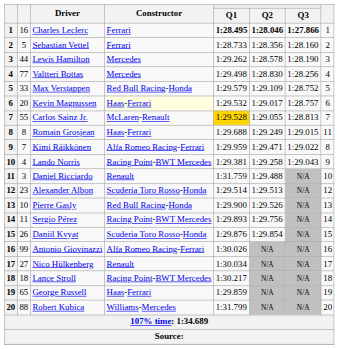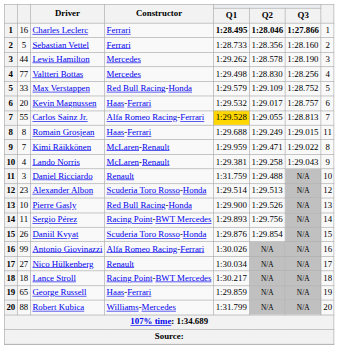 <table class="wikitable sortable" style="font-size: 85%;">
 <tr>
 <th rowspan="2"></th>
 <th rowspan="2"></th>
 <th rowspan="2">Driver</th>
 <th rowspan="2">Constructor</th>
 <th colspan="3" style="background:#eaecf0; text-align:center;"></th>
 <th rowspan="2"></th>
 </tr>
 <tr>
 <th scope="col">Q1</th>
 <th scope="col">Q2</th>
 <th scope="col">Q3</th>
 </tr>
 <tr>
 <th scope="row">1</th>
 <td align="center">16</td>
 <td data-sort-value="LEC"> <a href='#'>Charles Leclerc</a></td>
 <td><a href='#'>Ferrari</a></td>
 <td><strong>1:28.495</strong></td>
 <td><strong>1:28.046</strong></td>
 <td><strong>1:27.866</strong></td>
 <td align="center">1</td>
 </tr>
 <tr>
 <th scope="row">2</th>
 <td align="center">5</td>
 <td data-sort-value="VET"> <a href='#'>Sebastian Vettel</a></td>
 <td><a href='#'>Ferrari</a></td>
 <td>1:28.733</td>
 <td>1:28.356</td>
 <td>1:28.160</td>
 <td align="center">2</td>
 </tr>
 <tr>
 <th scope="row">3</th>
 <td align="center">44</td>
 <td data-sort-value="HAM"> <a href='#'>Lewis Hamilton</a></td>
 <td><a href='#'>Mercedes</a></td>
 <td>1:29.262</td>
 <td>1:28.578</td>
 <td>1:28.190</td>
 <td align="center">3</td>
 </tr>
 <tr>
 <th scope="row">4</th>
 <td align="center">77</td>
 <td data-sort-value="BOT"> <a href='#'>Valtteri Bottas</a></td>
 <td><a href='#'>Mercedes</a></td>
 <td>1:29.498</td>
 <td>1:28.830</td>
 <td>1:28.256</td>
 <td align="center">4</td>
 </tr>
 <tr>
 <th scope="row">5</th>
 <td align="center">33</td>
 <td data-sort-value="VER"> <a href='#'>Max Verstappen</a></td>
 <td><a href='#'>Red Bull Racing</a>-<a href='#'>Honda</a></td>
 <td>1:29.579</td>
 <td>1:29.109</td>
 <td>1:28.752</td>
 <td align="center">5</td>
 </tr>
 <tr>
 <th scope="row">6</th>
 <td align="center">20</td>
 <td data-sort-value="MAG"> <a href='#'>Kevin Magnussen</a></td>
-<td style="background: lightyellow;"><a href='#'>Haas</a>-<a href='#'>Ferrari</a></td>
+<td><a href='#'>Haas</a>-<a href='#'>Ferrari</a></td>
 <td>1:29.532</td>
 <td>1:29.017</td>
 <td>1:28.757</td>
 <td align="center">6</td>
 </tr>
 <tr>
 <th scope="row">7</th>
 <td align="center">55</td>
 <td data-sort-value="SAI"> <a href='#'>Carlos Sainz Jr.</a></td>
-<td><a href='#'>McLaren</a>-<a href='#'>Renault</a></td>
+<td><a href='#'>Alfa Romeo Racing</a>-<a href='#'>Ferrari</a></td>
 <td style="background: gold;">1:29.528</td>
 <td>1:29.055</td>
 <td>1:28.813</td>
 <td align="center">7</td>
 </tr>
 <tr>
 <th scope="row">8</th>
 <td align="center">8</td>
 <td data-sort-value="GRO"> <a href='#'>Romain Grosjean</a></td>
 <td><a href='#'>Haas</a>-<a href='#'>Ferrari</a></td>
 <td>1:29.688</td>
 <td>1:29.249</td>
 <td>1:29.015</td>
 <td align="center">11</td>
 </tr>
 <tr>
 <th scope="row">9</th>
 <td align="center">7</td>
 <td data-sort-value="RAI"> <a href='#'>Kimi Räikkönen</a></td>
-<td><a href='#'>Alfa Romeo Racing</a>-<a href='#'>Ferrari</a></td>
+<td><a href='#'>McLaren</a>-<a href='#'>Renault</a></td>
 <td>1:29.959</td>
 <td>1:29.471</td>
 <td>1:29.022</td>
 <td align="center">8</td>
 </tr>
 <tr>
 <th scope="row">10</th>
 <td align="center">4</td>
 <td data-sort-value="NOR"> <a href='#'>Lando Norris</a></td>
-<td><a href='#'>Racing Point</a>-<a href='#'>BWT Mercedes</a></td>
+<td><a href='#'>McLaren</a>-<a href='#'>Renault</a></td>
 <td>1:29.381</td>
 <td>1:29.258</td>
 <td>1:29.043</td>
 <td align="center">9</td>
 </tr>
 <tr>
 <th scope="row">11</th>
 <td align="center">3</td>
 <td data-sort-value="RIC"> <a href='#'>Daniel Ricciardo</a></td>
 <td><a href='#'>Renault</a></td>
 <td>1:31.759</td>
 <td>1:29.488</td>
 <td style="background: silver" align="center"><small>N/A</small></td>
 <td align="center">10</td>
 </tr>
 <tr>
 <th scope="row">12</th>
 <td align="center">23</td>
 <td data-sort-value="ALB"> <a href='#'>Alexander Albon</a></td>
 <td><a href='#'>Scuderia Toro Rosso</a>-<a href='#'>Honda</a></td>
 <td>1:29.514</td>
 <td>1:29.513</td>
 <td style="background: silver" align="center"><small>N/A</small></td>
 <td align="center">12</td>
 </tr>
 <tr>
 <th scope="row">13</th>
 <td align="center">10</td>
 <td data-sort-value="GAS"> <a href='#'>Pierre Gasly</a></td>
 <td><a href='#'>Red Bull Racing</a>-<a href='#'>Honda</a></td>
 <td>1:29.900</td>
 <td>1:29.526</td>
 <td style="background: silver" align="center"><small>N/A</small></td>
 <td align="center">13</td>
 </tr>
 <tr>
 <th scope="row">14</th>
 <td align="center">11</td>
 <td data-sort-value="PER"> <a href='#'>Sergio Pérez</a></td>
 <td nowrap><a href='#'>Racing Point</a>-<a href='#'>BWT Mercedes</a></td>
 <td>1:29.893</td>
 <td>1:29.756</td>
 <td style="background: silver" align="center"><small>N/A</small></td>
 <td align="center">14</td>
 </tr>
 <tr>
 <th scope="row">15</th>
 <td align="center">26</td>
 <td data-sort-value="KVY"> <a href='#'>Daniil Kvyat</a></td>
 <td nowrap><a href='#'>Scuderia Toro Rosso</a>-<a href='#'>Honda</a></td>
 <td>1:29.876</td>
 <td>1:29.854</td>
 <td style="background: silver" align="center"><small>N/A</small></td>
 <td align="center">15</td>
 </tr>
 <tr>
 <th scope="row">16</th>
 <td align="center">99</td>
 <td nowrap data-sort-value="GIO"> <a href='#'>Antonio Giovinazzi</a></td>
 <td><a href='#'>Alfa Romeo Racing</a>-<a href='#'>Ferrari</a></td>
 <td>1:30.026</td>
 <td style="background: silver" align="center"><small>N/A</small></td>
 <td style="background: silver" align="center"><small>N/A</small></td>
 <td align="center">16</td>
 </tr>
 <tr>
 <th scope="row">17</th>
 <td align="center">27</td>
 <td data-sort-value="HUL"> <a href='#'>Nico Hülkenberg</a></td>
 <td><a href='#'>Renault</a></td>
 <td>1:30.034</td>
 <td style="background: silver" align="center"><small>N/A</small></td>
 <td style="background: silver" align="center"><small>N/A</small></td>
 <td align="center">17</td>
 </tr>
 <tr>
 <th scope="row">18</th>
 <td align="center">18</td>
 <td data-sort-value="STR"> <a href='#'>Lance Stroll</a></td>
 <td><a href='#'>Racing Point</a>-<a href='#'>BWT Mercedes</a></td>
 <td>1:30.217</td>
 <td style="background: silver" align="center"><small>N/A</small></td>
 <td style="background: silver" align="center"><small>N/A</small></td>
 <td align="center">18</td>
 </tr>
 <tr>
 <th scope="row">19</th>
 <td align="center">65</td>
 <td data-sort-value="RUS"> <a href='#'>George Russell</a></td>
 <td><a href='#'>Haas</a>-<a href='#'>Ferrari</a></td>
 <td>1:29.859</td>
 <td style="background: silver" align="center"><small>N/A</small></td>
 <td style="background: silver" align="center"><small>N/A</small></td>
 <td align="center">19</td>
 </tr>
 <tr>
 <th scope="row">20</th>
 <td align="center">88</td>
 <td data-sort-value="KUB"> <a href='#'>Robert Kubica</a></td>
 <td><a href='#'>Williams</a>-<a href='#'>Mercedes</a></td>
 <td>1:31.799</td>
 <td style="background: silver" align="center"><small>N/A</small></td>
 <td style="background: silver" align="center"><small>N/A</small></td>
 <td align="center">20</td>
 </tr>
 <tr>
 <th colspan="8"><a href='#'>107% time</a>: 1:34.689</th>
 </tr>
 <tr>
 <th colspan="8">Source:</th>
 </tr>
 <tr>
 </tr>
 </table>
